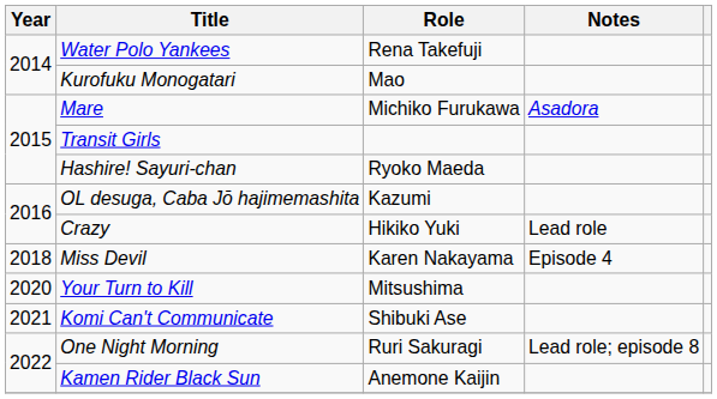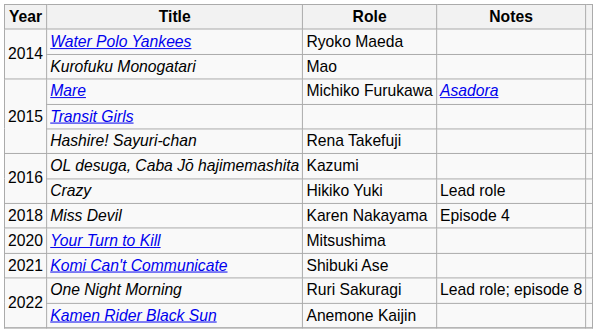 <table class="wikitable">
 <tr>
 <th>Year</th>
 <th>Title</th>
 <th>Role</th>
 <th>Notes</th>
 <th></th>
 </tr>
 <tr>
 <td rowspan="2">2014</td>
 <td><em><a href='#'>Water Polo Yankees</a></em></td>
-<td>Rena Takefuji</td>
+<td>Ryoko Maeda</td>
 <td></td>
 <td></td>
 </tr>
 <tr>
 <td><em>Kurofuku Monogatari</em></td>
 <td>Mao</td>
 <td></td>
 <td></td>
 </tr>
 <tr>
 <td rowspan="3">2015</td>
 <td><em><a href='#'>Mare</a></em></td>
 <td>Michiko Furukawa</td>
 <td><em><a href='#'>Asadora</a></em></td>
 <td></td>
 </tr>
 <tr>
 <td><em><a href='#'>Transit Girls</a></em></td>
 <td></td>
 <td></td>
 <td></td>
 </tr>
 <tr>
 <td><em>Hashire! Sayuri-chan</em></td>
-<td>Ryoko Maeda</td>
+<td>Rena Takefuji</td>
 <td></td>
 <td></td>
 </tr>
 <tr>
 <td rowspan="2">2016</td>
 <td><em>OL desuga, Caba Jō hajimemashita</em></td>
 <td>Kazumi</td>
 <td></td>
 <td></td>
 </tr>
 <tr>
 <td><em>Crazy</em></td>
 <td>Hikiko Yuki</td>
 <td>Lead role</td>
 <td></td>
 </tr>
 <tr>
 <td>2018</td>
 <td><em>Miss Devil</em></td>
 <td>Karen Nakayama</td>
 <td>Episode 4</td>
 <td></td>
 </tr>
 <tr>
 <td>2020</td>
 <td><em><a href='#'>Your Turn to Kill</a></em></td>
 <td>Mitsushima</td>
 <td></td>
 <td></td>
 </tr>
 <tr>
 <td>2021</td>
 <td><em><a href='#'>Komi Can't Communicate</a></em></td>
 <td>Shibuki Ase</td>
 <td></td>
 <td></td>
 </tr>
 <tr>
 <td rowspan="2">2022</td>
 <td><em>One Night Morning</em></td>
 <td>Ruri Sakuragi</td>
 <td>Lead role; episode 8</td>
 <td></td>
 </tr>
 <tr>
 <td><em><a href='#'>Kamen Rider Black Sun</a></em></td>
 <td>Anemone Kaijin</td>
 <td></td>
 <td></td>
 </tr>
 <tr>
 </tr>
 </table>
